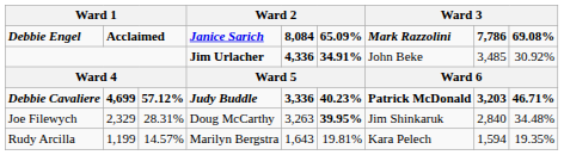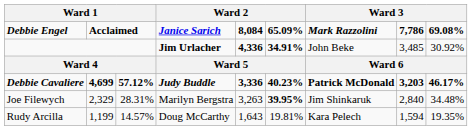 <table class="wikitable">
 <tr>
 <th colspan="3"><strong>Ward 1</strong></th>
 <th colspan="3"><strong>Ward 2</strong></th>
 <th colspan="3"><strong>Ward 3</strong></th>
 </tr>
 <tr>
 <td><strong><em>Debbie Engel</em></strong></td>
 <td colspan="2"><strong>Acclaimed</strong></td>
 <td><strong><em><a href='#'>Janice Sarich</a></em></strong></td>
 <td align="right"><strong>8,084</strong></td>
 <td align="right"><strong>65.09%</strong></td>
 <td><strong><em>Mark Razzolini</em></strong></td>
 <td align="right"><strong>7,786</strong></td>
 <td align="right"><strong>69.08%</strong></td>
 </tr>
 <tr>
 <td colspan="3"></td>
 <td><strong>Jim Urlacher</strong></td>
 <td align="right"><strong>4,336</strong></td>
 <td align="right"><strong>34.91%</strong></td>
 <td>John Beke</td>
 <td align="right">3,485</td>
 <td align="right">30.92%</td>
 </tr>
 <tr>
 <th colspan="3"><strong>Ward 4</strong></th>
 <th colspan="3"><strong>Ward 5</strong></th>
 <th colspan="3"><strong>Ward 6</strong></th>
 </tr>
 <tr>
 <td><strong><em>Debbie Cavaliere</em></strong></td>
 <td align="right"><strong>4,699</strong></td>
 <td align="right"><strong>57.12%</strong></td>
 <td><strong><em>Judy Buddle</em></strong></td>
 <td align="right"><strong>3,336</strong></td>
 <td align="right"><strong>40.23%</strong></td>
 <td><strong>Patrick McDonald</strong></td>
 <td align="right"><strong>3,203</strong></td>
-<td align="right"><strong>46.71%</strong></td>
+<td align="right"><strong>46.17%</strong></td>
 </tr>
 <tr>
 <td>Joe Filewych</td>
 <td align="right">2,329</td>
 <td align="right">28.31%</td>
-<td>Doug McCarthy</td>
+<td>Marilyn Bergstra</td>
 <td align="right">3,263</td>
 <td align="right"><strong>39.95%</strong></td>
 <td>Jim Shinkaruk</td>
 <td align="right">2,840</td>
 <td align="right">34.48%</td>
 </tr>
 <tr>
 <td>Rudy Arcilla</td>
 <td align="right">1,199</td>
 <td align="right">14.57%</td>
-<td>Marilyn Bergstra</td>
+<td>Doug McCarthy</td>
 <td align="right">1,643</td>
 <td align="right">19.81%</td>
 <td>Kara Pelech</td>
 <td align="right">1,594</td>
 <td align="right">19.35%</td>
 </tr>
 </table>
